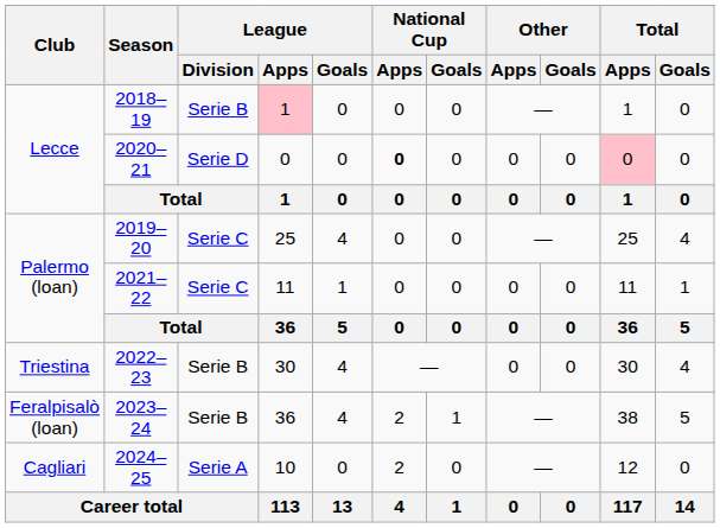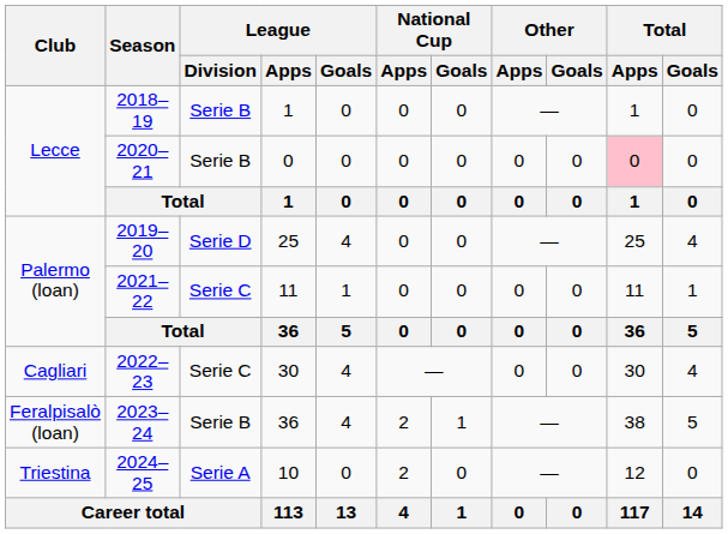 <table class="wikitable" style="text-align: center;">
 <tr>
 <th rowspan="2">Club</th>
 <th rowspan="2">Season</th>
 <th colspan="3">League</th>
 <th colspan="2">National Cup</th>
 <th colspan="2">Other</th>
 <th colspan="2">Total</th>
 </tr>
 <tr>
 <th>Division</th>
 <th>Apps</th>
 <th>Goals</th>
 <th>Apps</th>
 <th>Goals</th>
 <th>Apps</th>
 <th>Goals</th>
 <th>Apps</th>
 <th>Goals</th>
 </tr>
 <tr>
 <td rowspan="3"><a href='#'>Lecce</a></td>
 <td><a href='#'>2018–19</a></td>
 <td><a href='#'>Serie B</a></td>
-<td style="background: pink;">1</td>
+<td>1</td>
 <td>0</td>
 <td>0</td>
 <td>0</td>
 <td colspan="2">—</td>
 <td>1</td>
 <td>0</td>
 </tr>
 <tr>
 <td><a href='#'>2020–21</a></td>
-<td><a href='#'>Serie D</a></td>
+<td>Serie B</td>
 <td>0</td>
 <td>0</td>
-<td><strong>0</strong></td>
+<td>0</td>
 <td>0</td>
 <td>0</td>
 <td>0</td>
 <td style="background: pink;">0</td>
 <td>0</td>
 </tr>
 <tr>
 <th colspan="2">Total</th>
 <th>1</th>
 <th>0</th>
 <th>0</th>
 <th>0</th>
 <th>0</th>
 <th>0</th>
 <th>1</th>
 <th>0</th>
 </tr>
 <tr>
 <td rowspan="3"><a href='#'>Palermo</a> (loan)</td>
 <td><a href='#'>2019–20</a></td>
-<td><a href='#'>Serie C</a></td>
+<td><a href='#'>Serie D</a></td>
 <td>25</td>
 <td>4</td>
 <td>0</td>
 <td>0</td>
 <td colspan="2">—</td>
 <td>25</td>
 <td>4</td>
 </tr>
 <tr>
 <td><a href='#'>2021–22</a></td>
 <td><a href='#'>Serie C</a></td>
 <td>11</td>
 <td>1</td>
 <td>0</td>
 <td>0</td>
 <td>0</td>
 <td>0</td>
 <td>11</td>
 <td>1</td>
 </tr>
 <tr>
 <th colspan="2">Total</th>
 <th>36</th>
 <th>5</th>
 <th>0</th>
 <th>0</th>
 <th>0</th>
 <th>0</th>
 <th>36</th>
 <th>5</th>
 </tr>
 <tr>
-<td><a href='#'>Triestina</a></td>
+<td><a href='#'>Cagliari</a></td>
 <td><a href='#'>2022–23</a></td>
-<td>Serie B</td>
+<td>Serie C</td>
 <td>30</td>
 <td>4</td>
 <td colspan="2">—</td>
 <td>0</td>
 <td>0</td>
 <td>30</td>
 <td>4</td>
 </tr>
 <tr>
 <td><a href='#'>Feralpisalò</a> (loan)</td>
 <td><a href='#'>2023–24</a></td>
 <td>Serie B</td>
 <td>36</td>
 <td>4</td>
 <td>2</td>
 <td>1</td>
 <td colspan="2">—</td>
 <td>38</td>
 <td>5</td>
 </tr>
 <tr>
-<td><a href='#'>Cagliari</a></td>
+<td><a href='#'>Triestina</a></td>
 <td><a href='#'>2024–25</a></td>
 <td><a href='#'>Serie A</a></td>
 <td>10</td>
 <td>0</td>
 <td>2</td>
 <td>0</td>
 <td colspan="2">—</td>
 <td>12</td>
 <td>0</td>
 </tr>
 <tr>
 <th colspan="3">Career total</th>
 <th>113</th>
 <th>13</th>
 <th>4</th>
 <th>1</th>
 <th>0</th>
 <th>0</th>
 <th>117</th>
 <th>14</th>
 </tr>
 </table>
